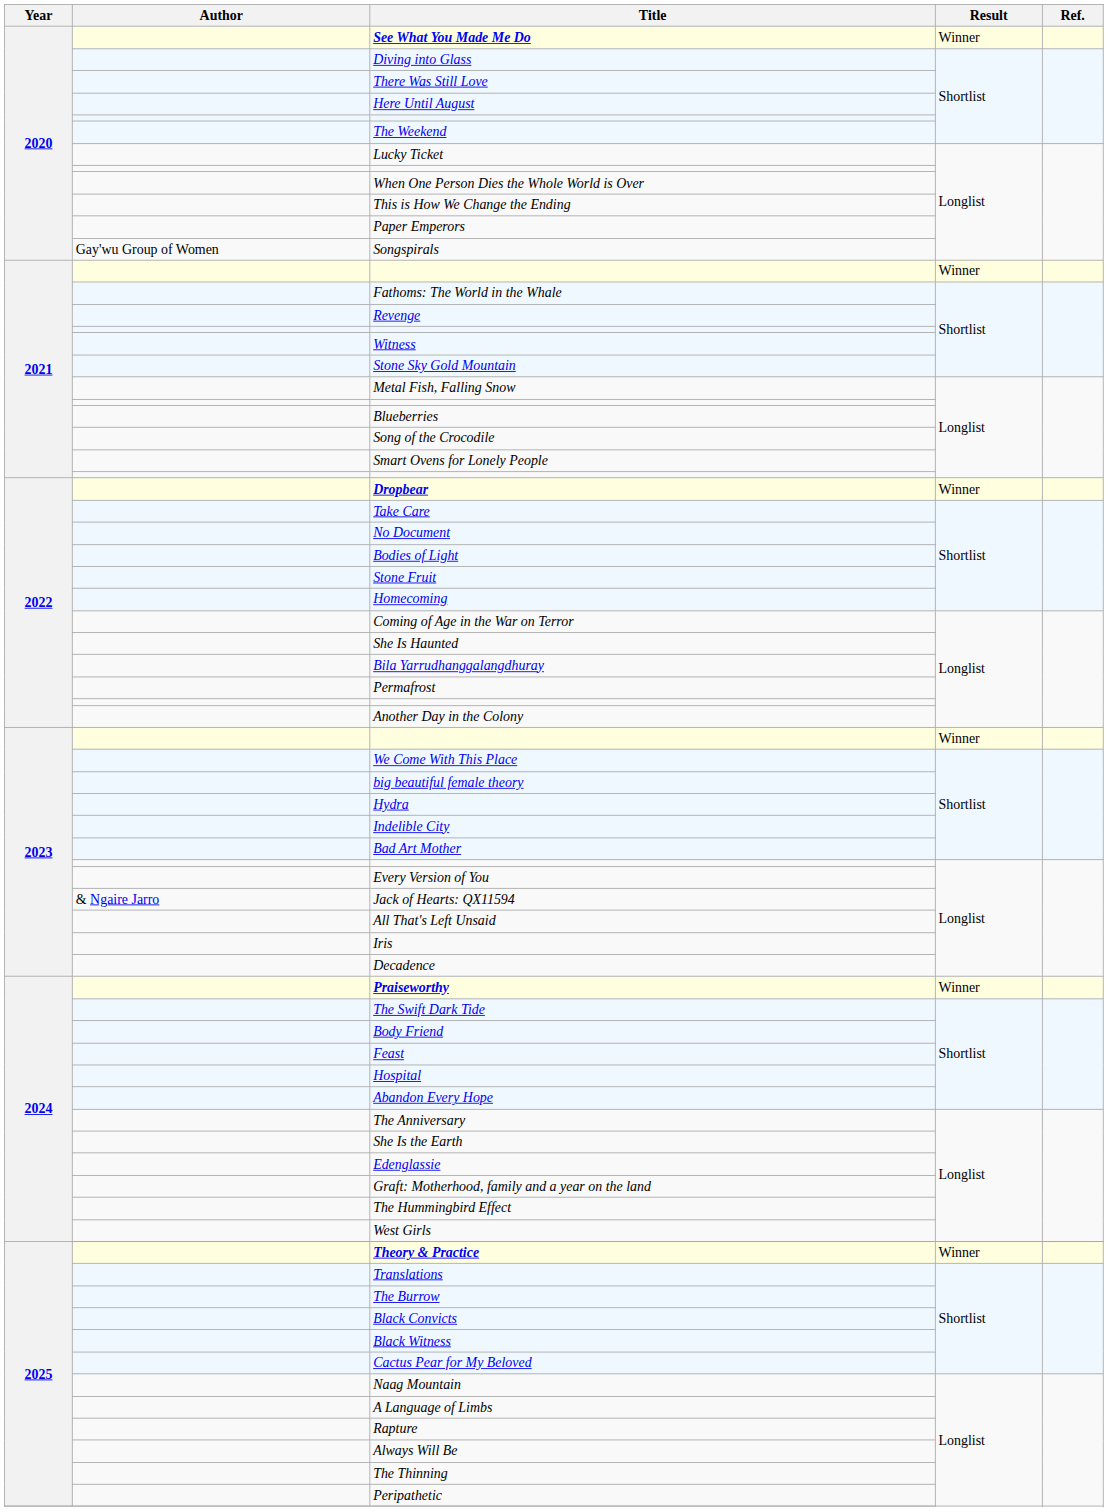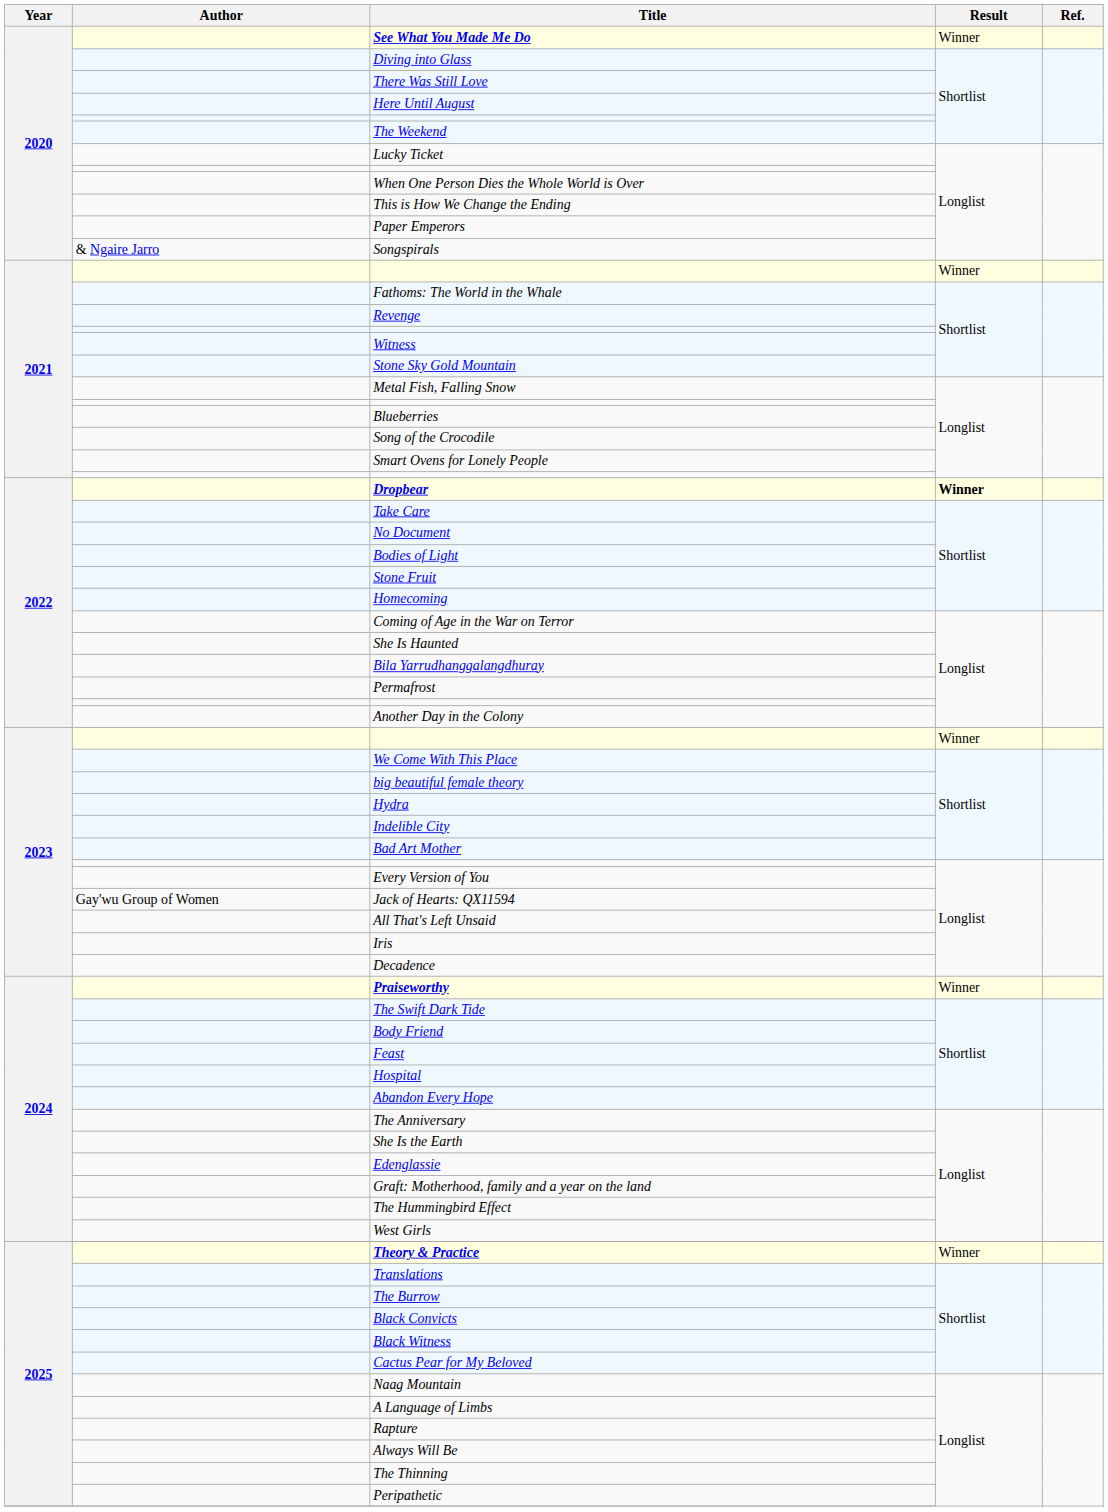 <table class="wikitable sortable mw-collapsible" width=100%>
 <tr>
 <th>Year</th>
 <th>Author</th>
 <th>Title</th>
 <th>Result</th>
 <th>Ref.</th>
 </tr>
 <tr style="background:lightyellow">
 <th rowspan="12"><a href='#'>2020</a></th>
 <td><strong></strong></td>
 <td><strong><em><a href='#'>See What You Made Me Do</a></em></strong></td>
 <td>Winner</td>
 <td></td>
 </tr>
 <tr style="background:aliceblue;" color:black>
 <td></td>
 <td><em><a href='#'>Diving into Glass</a></em></td>
 <td rowspan="5">Shortlist</td>
 <td rowspan="5"></td>
 </tr>
 <tr style="background:aliceblue;" color:black>
 <td></td>
 <td><em><a href='#'>There Was Still Love</a></em></td>
 </tr>
 <tr style="background:aliceblue;" color:black>
 <td></td>
 <td><em><a href='#'>Here Until August</a></em></td>
 </tr>
 <tr style="background:aliceblue;" color:black>
 <td></td>
 <td><em></em></td>
 </tr>
 <tr style="background:aliceblue;" color:black>
 <td></td>
 <td><em><a href='#'>The Weekend</a></em></td>
 </tr>
 <tr>
 <td></td>
 <td><em>Lucky Ticket</em></td>
 <td rowspan="6">Longlist</td>
 <td rowspan="6"></td>
 </tr>
 <tr>
 <td></td>
 <td><em></em></td>
 </tr>
 <tr>
 <td></td>
 <td><em>When One Person Dies the Whole World is Over</em></td>
 </tr>
 <tr>
 <td></td>
 <td><em>This is How We Change the Ending</em></td>
 </tr>
 <tr>
 <td></td>
 <td><em>Paper Emperors</em></td>
 </tr>
 <tr>
-<td>Gay'wu Group of Women</td>
+<td> & <a href='#'>Ngaire Jarro</a></td>
 <td><em>Songspirals</em></td>
 </tr>
 <tr style="background:lightyellow">
 <th rowspan="12"><a href='#'>2021</a></th>
 <td><strong></strong></td>
 <td><strong><em></em></strong></td>
 <td>Winner</td>
 <td></td>
 </tr>
 <tr style="background:aliceblue;" color:black>
 <td></td>
 <td><em>Fathoms: The World in the Whale</em></td>
 <td rowspan="5">Shortlist</td>
 <td rowspan="5"></td>
 </tr>
 <tr style="background:aliceblue;" color:black>
 <td></td>
 <td><em><a href='#'>Revenge</a></em></td>
 </tr>
 <tr style="background:aliceblue;" color:black>
 <td></td>
 <td><em></em></td>
 </tr>
 <tr style="background:aliceblue;" color:black>
 <td></td>
 <td><em><a href='#'>Witness</a></em></td>
 </tr>
 <tr style="background:aliceblue;" color:black>
 <td></td>
 <td><em><a href='#'>Stone Sky Gold Mountain</a></em></td>
 </tr>
 <tr>
 <td></td>
 <td><em>Metal Fish, Falling Snow</em></td>
 <td rowspan="6">Longlist</td>
 <td rowspan="6"><strong></strong></td>
 </tr>
 <tr>
 <td></td>
 <td><em></em></td>
 </tr>
 <tr>
 <td></td>
 <td><em>Blueberries</em></td>
 </tr>
 <tr>
 <td></td>
 <td><em>Song of the Crocodile</em></td>
 </tr>
 <tr>
 <td></td>
 <td><em>Smart Ovens for Lonely People</em></td>
 </tr>
 <tr>
 <td></td>
 <td><em></em></td>
 </tr>
 <tr style="background:lightyellow">
 <th rowspan="12"><a href='#'>2022</a></th>
 <td><strong></strong></td>
 <td><strong><em><a href='#'>Dropbear</a></em></strong></td>
-<td>Winner</td>
+<td><strong>Winner</strong></td>
 <td></td>
 </tr>
 <tr style="background:aliceblue;" color:black>
 <td></td>
 <td><em><a href='#'>Take Care</a></em></td>
 <td rowspan="5">Shortlist</td>
 <td rowspan="5"></td>
 </tr>
 <tr style="background:aliceblue;" color:black>
 <td></td>
 <td><em><a href='#'>No Document</a></em></td>
 </tr>
 <tr style="background:aliceblue;" color:black>
 <td></td>
 <td><em><a href='#'>Bodies of Light</a></em></td>
 </tr>
 <tr style="background:aliceblue;" color:black>
 <td></td>
 <td><em><a href='#'>Stone Fruit</a></em></td>
 </tr>
 <tr style="background:aliceblue;" color:black>
 <td></td>
 <td><em><a href='#'>Homecoming</a></em></td>
 </tr>
 <tr>
 <td></td>
 <td><em>Coming of Age in the War on Terror</em></td>
 <td rowspan="6">Longlist</td>
 <td rowspan="6"></td>
 </tr>
 <tr>
 <td></td>
 <td><em>She Is Haunted</em></td>
 </tr>
 <tr>
 <td></td>
 <td><em><a href='#'>Bila Yarrudhanggalangdhuray</a></em></td>
 </tr>
 <tr>
 <td></td>
 <td><em>Permafrost</em></td>
 </tr>
 <tr>
 <td></td>
 <td><em></em></td>
 </tr>
 <tr>
 <td></td>
 <td><em>Another Day in the Colony</em></td>
 </tr>
 <tr style="background:lightyellow">
 <th rowspan="12"><a href='#'>2023</a></th>
 <td><strong></strong></td>
 <td><strong><em></em></strong></td>
 <td>Winner</td>
 <td></td>
 </tr>
 <tr style="background:aliceblue;" color:black>
 <td></td>
 <td><em><a href='#'>We Come With This Place</a></em></td>
 <td rowspan="5">Shortlist</td>
 <td rowspan="5"></td>
 </tr>
 <tr style="background:aliceblue;" color:black>
 <td></td>
 <td><em><a href='#'>big beautiful female theory</a></em></td>
 </tr>
 <tr style="background:aliceblue;" color:black>
 <td></td>
 <td><em><a href='#'>Hydra</a></em></td>
 </tr>
 <tr style="background:aliceblue;" color:black>
 <td></td>
 <td><em><a href='#'>Indelible City</a></em></td>
 </tr>
 <tr style="background:aliceblue;" color:black>
 <td></td>
 <td><em><a href='#'>Bad Art Mother</a></em></td>
 </tr>
 <tr>
 <td></td>
 <td><em></em></td>
 <td rowspan="6">Longlist</td>
 <td rowspan="6"></td>
 </tr>
 <tr>
 <td></td>
 <td><em>Every Version of You</em></td>
 </tr>
 <tr>
-<td> & <a href='#'>Ngaire Jarro</a></td>
+<td>Gay'wu Group of Women</td>
 <td><em>Jack of Hearts: QX11594</em></td>
 </tr>
 <tr>
 <td></td>
 <td><em>All That's Left Unsaid</em></td>
 </tr>
 <tr>
 <td></td>
 <td><em>Iris</em></td>
 </tr>
 <tr>
 <td></td>
 <td><em>Decadence</em></td>
 </tr>
 <tr style="background:lightyellow">
 <th rowspan="12"><a href='#'>2024</a></th>
 <td><strong></strong></td>
 <td><strong><em><a href='#'>Praiseworthy</a></em></strong></td>
 <td>Winner</td>
 <td></td>
 </tr>
 <tr style="background:aliceblue;" color:black>
 <td></td>
 <td><em><a href='#'>The Swift Dark Tide</a></em></td>
 <td rowspan="5">Shortlist</td>
 <td rowspan="5"></td>
 </tr>
 <tr style="background:aliceblue;" color:black>
 <td></td>
 <td><em><a href='#'>Body Friend</a></em></td>
 </tr>
 <tr style="background:aliceblue;" color:black>
 <td></td>
 <td><em><a href='#'>Feast</a></em></td>
 </tr>
 <tr style="background:aliceblue;" color:black>
 <td></td>
 <td><em><a href='#'>Hospital</a></em></td>
 </tr>
 <tr style="background:aliceblue;" color:black>
 <td></td>
 <td><em><a href='#'>Abandon Every Hope</a></em></td>
 </tr>
 <tr>
 <td></td>
 <td><em>The Anniversary</em></td>
 <td rowspan="6">Longlist</td>
 <td rowspan="6"></td>
 </tr>
 <tr>
 <td></td>
 <td><em>She Is the Earth</em></td>
 </tr>
 <tr>
 <td></td>
 <td><em><a href='#'>Edenglassie</a></em></td>
 </tr>
 <tr>
 <td></td>
 <td><em>Graft: Motherhood, family and a year on the land</em></td>
 </tr>
 <tr>
 <td></td>
 <td><em>The Hummingbird Effect</em></td>
 </tr>
 <tr>
 <td></td>
 <td><em>West Girls</em></td>
 </tr>
 <tr style="background:aliceblue;" color:black>
 <th rowspan="13"><a href='#'>2025</a></th>
 </tr>
 <tr style="background:lightyellow">
 <td><strong></strong></td>
 <td><strong><em><a href='#'>Theory & Practice</a></em></strong></td>
 <td>Winner</td>
 <td></td>
 </tr>
 <tr style="background:aliceblue;" color:black>
 <td></td>
 <td><em><a href='#'>Translations</a></em></td>
 <td rowspan="5">Shortlist</td>
 <td rowspan="5"></td>
 </tr>
 <tr style="background:aliceblue;" color:black>
 <td></td>
 <td><em><a href='#'>The Burrow</a></em></td>
 </tr>
 <tr style="background:aliceblue;" color:black>
 <td></td>
 <td><em><a href='#'>Black Convicts</a></em></td>
 </tr>
 <tr style="background:aliceblue;" color:black>
 <td></td>
 <td><em><a href='#'>Black Witness</a></em></td>
 </tr>
 <tr style="background:aliceblue;" color:black>
 <td></td>
 <td><em><a href='#'>Cactus Pear for My Beloved</a></em></td>
 </tr>
 <tr>
 <td></td>
 <td><em>Naag Mountain</em></td>
 <td rowspan="7">Longlist</td>
 <td rowspan="7"></td>
 </tr>
 <tr>
 <td></td>
 <td><em>A Language of Limbs</em></td>
 </tr>
 <tr>
 <td></td>
 <td><em>Rapture</em></td>
 </tr>
 <tr>
 <td></td>
 <td><em>Always Will Be</em></td>
 </tr>
 <tr>
 <td></td>
 <td><em>The Thinning</em></td>
 </tr>
 <tr>
 <td></td>
 <td><em>Peripathetic</em></td>
 </tr>
 <tr>
 </tr>
 </table>
